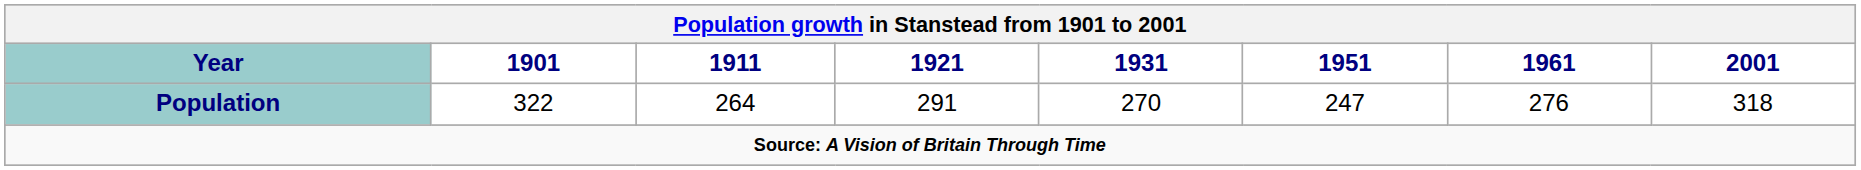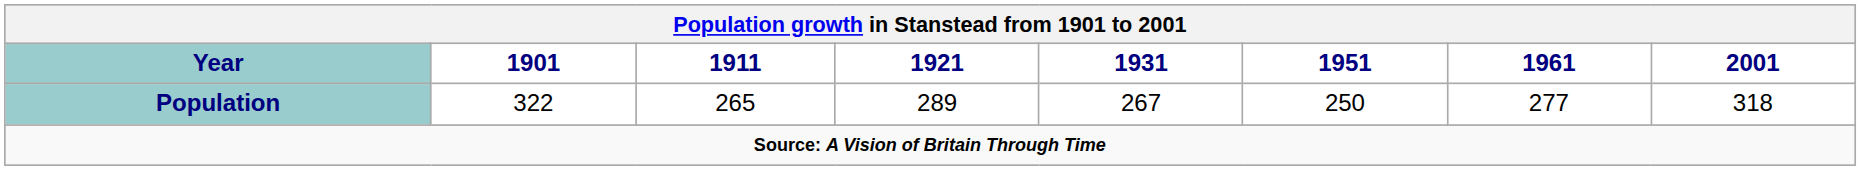 <table class="wikitable" style="font-size:90%; width:70%; border:0; text-align:center; line-height:120%;">
 <tr>
 <th colspan="11" style="text-align:center;font-size:90%;"><a href='#'>Population growth</a> in Stanstead from 1901 to 2001</th>
 </tr>
 <tr>
 <th style="background:#9cc; color:navy; height:17px;">Year</th>
 <th style="background:#fff; color:navy;">1901</th>
 <th style="background:#fff; color:navy;">1911</th>
 <th style="background:#fff; color:navy;">1921</th>
 <th style="background:#fff; color:navy;">1931</th>
 <th style="background:#fff; color:navy;">1951</th>
 <th style="background:#fff; color:navy;">1961</th>
 <th style="background:#fff; color:navy;">2001</th>
 </tr>
 <tr style="text-align:center;">
 <th style="background:#9cc; color:navy; height:17px;">Population</th>
 <td style="background:#fff; color:black;">322</td>
-<td style="background:#fff; color:black;">264</td>
-<td style="background:#fff; color:black;">291</td>
-<td style="background:#fff; color:black;">270</td>
-<td style="background:#fff; color:black;">247</td>
-<td style="background:#fff; color:black;">276</td>
+<td style="background:#fff; color:black;">265</td>
+<td style="background:#fff; color:black;">289</td>
+<td style="background:#fff; color:black;">267</td>
+<td style="background:#fff; color:black;">250</td>
+<td style="background:#fff; color:black;">277</td>
 <td style="background:#fff; color:black;">318</td>
 </tr>
 <tr>
 <td colspan="11" style="text-align:center;font-size:90%;"><small><strong>Source: <em>A Vision of Britain Through Time</em></strong></small></td>
 </tr>
 </table>
